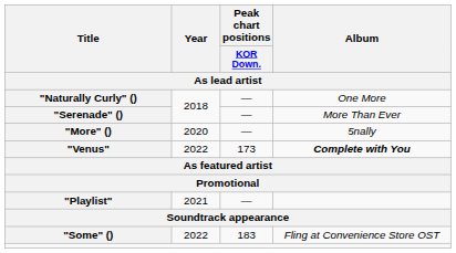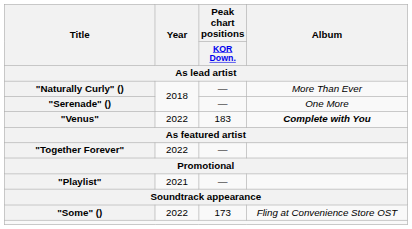 <table class="wikitable plainrowheaders" style="text-align:center;">
 <tr>
 <th scope="col" rowspan="2" style="width:15em;">Title</th>
 <th scope="col" rowspan="2" style="width:4em;">Year</th>
 <th scope="col" colspan="1">Peak chart<br>positions</th>
 <th scope="col" rowspan="2" style="width:16em;">Album</th>
 </tr>
 <tr>
 <th scope="col" style="width:4em;font-size:90%;"><a href='#'>KOR<br>Down.</a><br></th>
 </tr>
 <tr>
 <th colspan="4">As lead artist</th>
 </tr>
 <tr>
 <th scope="row">"Naturally Curly" ()</th>
 <td rowspan="2">2018</td>
 <td>—</td>
-<td><em>One More</em></td>
+<td><em>More Than Ever</em></td>
 </tr>
 <tr>
 <th scope="row">"Serenade" ()</th>
 <td>—</td>
-<td><em>More Than Ever</em></td>
-</tr>
-<tr>
-<th scope="row">"More" ()</th>
-<td>2020</td>
-<td>—</td>
-<td><em>5nally</em></td>
+<td><em>One More</em></td>
 </tr>
 <tr>
 <th scope="row">"Venus"</th>
 <td>2022</td>
-<td>173</td>
+<td>183</td>
 <td><strong><em>Complete with You</em></strong></td>
 </tr>
 <tr>
 <th colspan="4">As featured artist</th>
+</tr>
+<tr>
+<th scope="row">"Together Forever"<br></th>
+<td>2022</td>
+<td>—</td>
+<td></td>
 </tr>
 <tr>
 <th colspan="4">Promotional</th>
 </tr>
 <tr>
 <th scope="row">"Playlist" <br></th>
 <td>2021</td>
 <td>—</td>
 <td></td>
 </tr>
 <tr>
 <th colspan="4">Soundtrack appearance</th>
 </tr>
 <tr>
 <th scope="row">"Some" ()</th>
 <td>2022</td>
-<td>183</td>
+<td>173</td>
 <td><em>Fling at Convenience Store OST</em></td>
 </tr>
 <tr>
 <td colspan="4"></td>
 </tr>
 </table>
